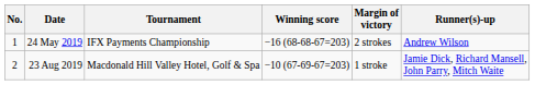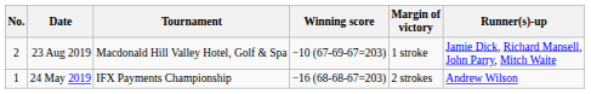 <table class="wikitable" style="font-size:95%;">
 <tr>
 <th>No.</th>
 <th>Date</th>
 <th>Tournament</th>
 <th>Winning score</th>
 <th>Margin of<br>victory</th>
 <th>Runner(s)-up</th>
 </tr>
 <tr>
+<td align=center>2</td>
+<td align=right>23 Aug 2019</td>
+<td>Macdonald Hill Valley Hotel, Golf & Spa</td>
+<td>−10 (67-69-67=203)</td>
+<td>1 stroke</td>
+<td> <a href='#'>Jamie Dick</a>,  <a href='#'>Richard Mansell</a>,<br> <a href='#'>John Parry</a>,  <a href='#'>Mitch Waite</a></td>
+</tr>
+<tr>
 <td align=center>1</td>
 <td align=right>24 May <a href='#'>2019</a></td>
 <td>IFX Payments Championship</td>
 <td>−16 (68-68-67=203)</td>
 <td>2 strokes</td>
 <td> <a href='#'>Andrew Wilson</a></td>
 </tr>
-<tr>
-<td align=center>2</td>
-<td align=right>23 Aug 2019</td>
-<td>Macdonald Hill Valley Hotel, Golf & Spa</td>
-<td>−10 (67-69-67=203)</td>
-<td>1 stroke</td>
-<td> <a href='#'>Jamie Dick</a>,  <a href='#'>Richard Mansell</a>,<br> <a href='#'>John Parry</a>,  <a href='#'>Mitch Waite</a></td>
-</tr>
 </table>
